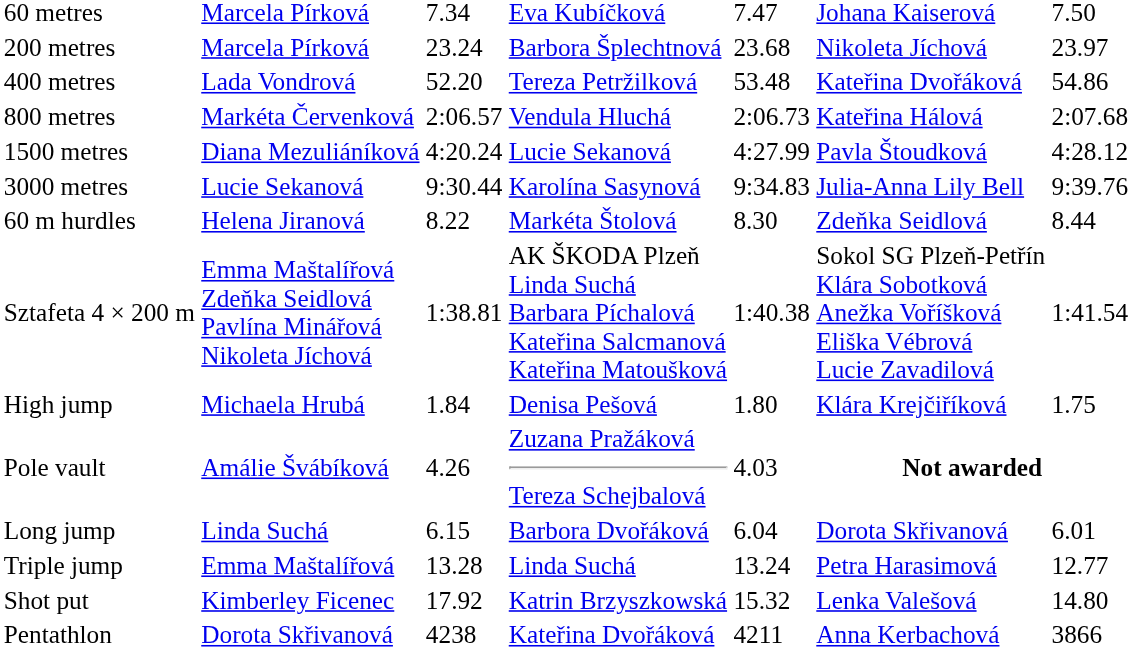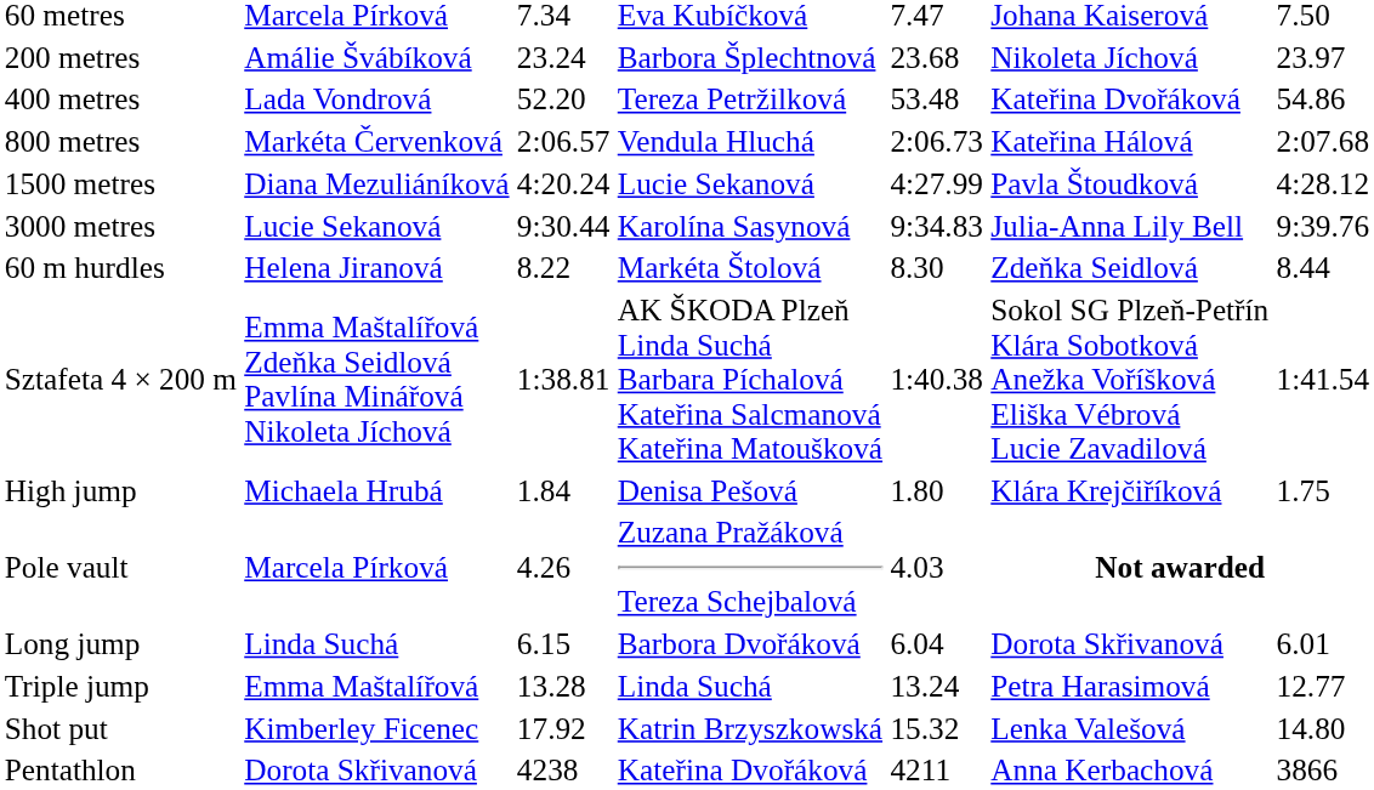 <table>
 <tr>
 <td>60 metres</td>
 <td><a href='#'>Marcela Pírková</a></td>
 <td>7.34</td>
 <td><a href='#'>Eva Kubíčková</a></td>
 <td>7.47</td>
 <td><a href='#'>Johana Kaiserová</a></td>
 <td>7.50</td>
 </tr>
 <tr>
 <td>200 metres</td>
-<td><a href='#'>Marcela Pírková</a></td>
+<td><a href='#'>Amálie Švábíková</a></td>
 <td>23.24</td>
 <td><a href='#'>Barbora Šplechtnová</a></td>
 <td>23.68</td>
 <td><a href='#'>Nikoleta Jíchová</a></td>
 <td>23.97</td>
 </tr>
 <tr>
 <td>400 metres</td>
 <td><a href='#'>Lada Vondrová</a></td>
 <td>52.20</td>
 <td><a href='#'>Tereza Petržilková</a></td>
 <td>53.48</td>
 <td><a href='#'>Kateřina Dvořáková</a></td>
 <td>54.86</td>
 </tr>
 <tr>
 <td>800 metres</td>
 <td><a href='#'>Markéta Červenková</a></td>
 <td>2:06.57</td>
 <td><a href='#'>Vendula Hluchá</a></td>
 <td>2:06.73</td>
 <td><a href='#'>Kateřina Hálová</a></td>
 <td>2:07.68</td>
 </tr>
 <tr>
 <td>1500 metres</td>
 <td><a href='#'>Diana Mezuliáníková</a></td>
 <td>4:20.24</td>
 <td><a href='#'>Lucie Sekanová</a></td>
 <td>4:27.99</td>
 <td><a href='#'>Pavla Štoudková</a></td>
 <td>4:28.12</td>
 </tr>
 <tr>
 <td>3000 metres</td>
 <td><a href='#'>Lucie Sekanová</a></td>
 <td>9:30.44</td>
 <td><a href='#'>Karolína Sasynová</a></td>
 <td>9:34.83</td>
 <td><a href='#'>Julia-Anna Lily Bell</a></td>
 <td>9:39.76</td>
 </tr>
 <tr>
 <td>60 m hurdles</td>
 <td><a href='#'>Helena Jiranová</a></td>
 <td>8.22</td>
 <td><a href='#'>Markéta Štolová</a></td>
 <td>8.30</td>
 <td><a href='#'>Zdeňka Seidlová</a></td>
 <td>8.44</td>
 </tr>
 <tr>
 <td>Sztafeta 4 × 200 m</td>
 <td Dukla Praha><a href='#'>Emma Maštalířová</a><br><a href='#'>Zdeňka Seidlová</a><br><a href='#'>Pavlína Minářová</a><br><a href='#'>Nikoleta Jíchová</a></td>
 <td>1:38.81</td>
 <td>AK ŠKODA Plzeň<br><a href='#'>Linda Suchá</a><br><a href='#'>Barbara Píchalová</a><br><a href='#'>Kateřina Salcmanová</a><br><a href='#'>Kateřina Matoušková</a></td>
 <td>1:40.38</td>
 <td>Sokol SG Plzeň-Petřín<br><a href='#'>Klára Sobotková</a><br><a href='#'>Anežka Voříšková</a><br><a href='#'>Eliška Vébrová</a><br><a href='#'>Lucie Zavadilová</a></td>
 <td>1:41.54</td>
 </tr>
 <tr>
 <td>High jump</td>
 <td><a href='#'>Michaela Hrubá</a></td>
 <td>1.84</td>
 <td><a href='#'>Denisa Pešová</a></td>
 <td>1.80</td>
 <td><a href='#'>Klára Krejčiříková</a></td>
 <td>1.75</td>
 </tr>
 <tr>
 <td>Pole vault</td>
-<td><a href='#'>Amálie Švábíková</a></td>
+<td><a href='#'>Marcela Pírková</a></td>
 <td>4.26</td>
 <td><a href='#'>Zuzana Pražáková</a><hr><a href='#'>Tereza Schejbalová</a></td>
 <td>4.03</td>
 <th colspan=2>Not awarded</th>
 </tr>
 <tr>
 <td>Long jump</td>
 <td><a href='#'>Linda Suchá</a></td>
 <td>6.15</td>
 <td><a href='#'>Barbora Dvořáková</a></td>
 <td>6.04</td>
 <td><a href='#'>Dorota Skřivanová</a></td>
 <td>6.01</td>
 </tr>
 <tr>
 <td>Triple jump</td>
 <td><a href='#'>Emma Maštalířová</a></td>
 <td>13.28</td>
 <td><a href='#'>Linda Suchá</a></td>
 <td>13.24</td>
 <td><a href='#'>Petra Harasimová</a></td>
 <td>12.77</td>
 </tr>
 <tr>
 <td>Shot put</td>
 <td><a href='#'>Kimberley Ficenec</a></td>
 <td>17.92</td>
 <td><a href='#'>Katrin Brzyszkowská</a></td>
 <td>15.32</td>
 <td><a href='#'>Lenka Valešová</a></td>
 <td>14.80</td>
 </tr>
 <tr>
 <td>Pentathlon</td>
 <td><a href='#'>Dorota Skřivanová</a></td>
 <td>4238</td>
 <td><a href='#'>Kateřina Dvořáková</a></td>
 <td>4211</td>
 <td><a href='#'>Anna Kerbachová</a></td>
 <td>3866</td>
 </tr>
 </table>
